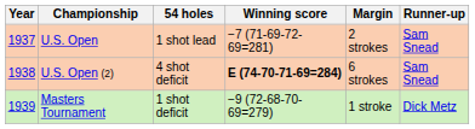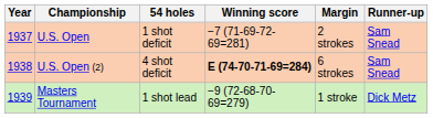 <table class="wikitable">
 <tr>
 <th>Year</th>
 <th>Championship</th>
 <th>54 holes</th>
 <th>Winning score</th>
 <th>Margin</th>
 <th>Runner-up</th>
 </tr>
 <tr style="background:#FBCEB1;">
 <td><a href='#'>1937</a></td>
 <td><a href='#'>U.S. Open</a></td>
-<td>1 shot lead</td>
+<td>1 shot deficit</td>
 <td>−7 (71-69-72-69=281)</td>
 <td>2 strokes</td>
 <td> <a href='#'>Sam Snead</a></td>
 </tr>
 <tr style="background:#FBCEB1;">
 <td><a href='#'>1938</a></td>
 <td><a href='#'>U.S. Open</a> <small> (2)</small></td>
 <td>4 shot deficit</td>
 <td><strong>E (74-70-71-69=284)</strong></td>
 <td>6 strokes</td>
 <td> <a href='#'>Sam Snead</a></td>
 </tr>
 <tr style="background:#D0F0C0;">
 <td><a href='#'>1939</a></td>
 <td><a href='#'>Masters Tournament</a></td>
-<td>1 shot deficit</td>
+<td>1 shot lead</td>
 <td>−9 (72-68-70-69=279)</td>
 <td>1 stroke</td>
 <td> <a href='#'>Dick Metz</a></td>
 </tr>
 </table>
